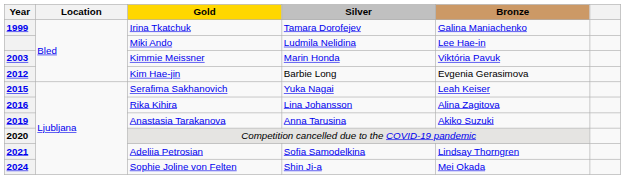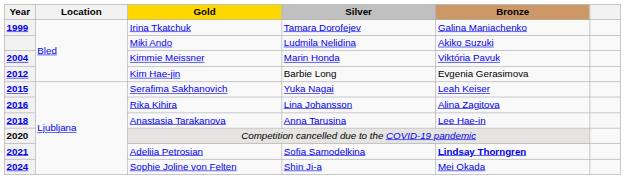 <table class="wikitable unsortable" style="text-align:left; width:80%">
 <tr>
 <th scope="col" style="text-align:center; width:5%">Year</th>
 <th scope="col" style="text-align:center; width:15%">Location</th>
 <th scope="col" style="text-align:center; width:25%; background:gold">Gold</th>
 <th scope="col" style="text-align:center; width:25%; background:silver">Silver</th>
 <th scope="col" style="text-align:center; width:25%; background:#c96">Bronze</th>
 <th scope="col" style="text-align:center; width:5%"></th>
 </tr>
 <tr>
 <th scope="row" style="text-align:left"><a href='#'>1999</a></th>
 <td rowspan="4"><a href='#'>Bled</a></td>
 <td> <a href='#'>Irina Tkatchuk</a></td>
 <td> <a href='#'>Tamara Dorofejev</a></td>
 <td> <a href='#'>Galina Maniachenko</a></td>
 <td></td>
 </tr>
 <tr>
 <th scope="row" style="text-align:left"></th>
 <td> <a href='#'>Miki Ando</a></td>
 <td> <a href='#'>Ludmila Nelidina</a></td>
-<td> <a href='#'>Lee Hae-in</a></td>
+<td> <a href='#'>Akiko Suzuki</a></td>
 <td></td>
 </tr>
 <tr>
-<th scope="row" style="text-align:left"><a href='#'>2003</a></th>
+<th scope="row" style="text-align:left"><a href='#'>2004</a></th>
 <td> <a href='#'>Kimmie Meissner</a></td>
 <td> <a href='#'>Marin Honda</a></td>
 <td> <a href='#'>Viktória Pavuk</a></td>
 <td></td>
 </tr>
 <tr>
 <th scope="row" style="text-align:left"><a href='#'>2012</a></th>
 <td> <a href='#'>Kim Hae-jin</a></td>
 <td> Barbie Long</td>
 <td> Evgenia Gerasimova</td>
 <td></td>
 </tr>
 <tr>
 <th scope="row" style="text-align:left"><a href='#'>2015</a></th>
 <td rowspan="6"><a href='#'>Ljubljana</a></td>
 <td> <a href='#'>Serafima Sakhanovich</a></td>
 <td> <a href='#'>Yuka Nagai</a></td>
 <td> <a href='#'>Leah Keiser</a></td>
 <td></td>
 </tr>
 <tr>
 <th scope="row" style="text-align:left"><a href='#'>2016</a></th>
 <td> <a href='#'>Rika Kihira</a></td>
 <td> <a href='#'>Lina Johansson</a></td>
 <td> <a href='#'>Alina Zagitova</a></td>
 <td></td>
 </tr>
 <tr>
-<th scope="row" style="text-align:left"><a href='#'>2019</a></th>
+<th scope="row" style="text-align:left"><a href='#'>2018</a></th>
 <td> <a href='#'>Anastasia Tarakanova</a></td>
 <td> <a href='#'>Anna Tarusina</a></td>
-<td> <a href='#'>Akiko Suzuki</a></td>
+<td> <a href='#'>Lee Hae-in</a></td>
 <td></td>
 </tr>
 <tr>
 <th scope="row" style="text-align:left">2020</th>
 <td colspan="3" align="center" bgcolor="e5e4e2"><em>Competition cancelled due to the <a href='#'>COVID-19 pandemic</a></em></td>
 <td></td>
 </tr>
 <tr>
 <th scope="row" style="text-align:left"><a href='#'>2021</a></th>
 <td> <a href='#'>Adeliia Petrosian</a></td>
 <td> <a href='#'>Sofia Samodelkina</a></td>
-<td> <a href='#'>Lindsay Thorngren</a></td>
+<td><strong> <a href='#'>Lindsay Thorngren</a></strong></td>
 <td></td>
 </tr>
 <tr>
 <th scope="row" style="text-align:left"><a href='#'>2024</a></th>
 <td> <a href='#'>Sophie Joline von Felten</a></td>
 <td> <a href='#'>Shin Ji-a</a></td>
 <td> <a href='#'>Mei Okada</a></td>
 <td></td>
 </tr>
 </table>
